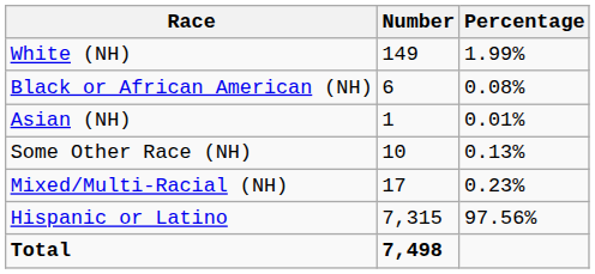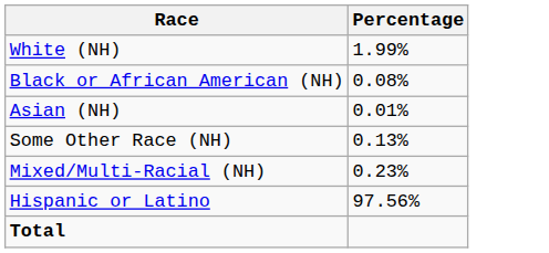 <table class="wikitable">
 <tr>
 <th>Race</th>
-<th>Number</th>
 <th>Percentage</th>
 </tr>
 <tr>
 <td><a href='#'>White</a> (NH)</td>
-<td>149</td>
 <td>1.99%</td>
 </tr>
 <tr>
 <td><a href='#'>Black or African American</a> (NH)</td>
-<td>6</td>
 <td>0.08%</td>
 </tr>
 <tr>
 <td><a href='#'>Asian</a> (NH)</td>
-<td>1</td>
 <td>0.01%</td>
 </tr>
 <tr>
 <td>Some Other Race (NH)</td>
-<td>10</td>
 <td>0.13%</td>
 </tr>
 <tr>
 <td><a href='#'>Mixed/Multi-Racial</a> (NH)</td>
-<td>17</td>
 <td>0.23%</td>
 </tr>
 <tr>
 <td><a href='#'>Hispanic or Latino</a></td>
-<td>7,315</td>
 <td>97.56%</td>
 </tr>
 <tr>
 <td><strong>Total</strong></td>
-<td><strong>7,498</strong></td>
 <td></td>
 </tr>
 </table>
